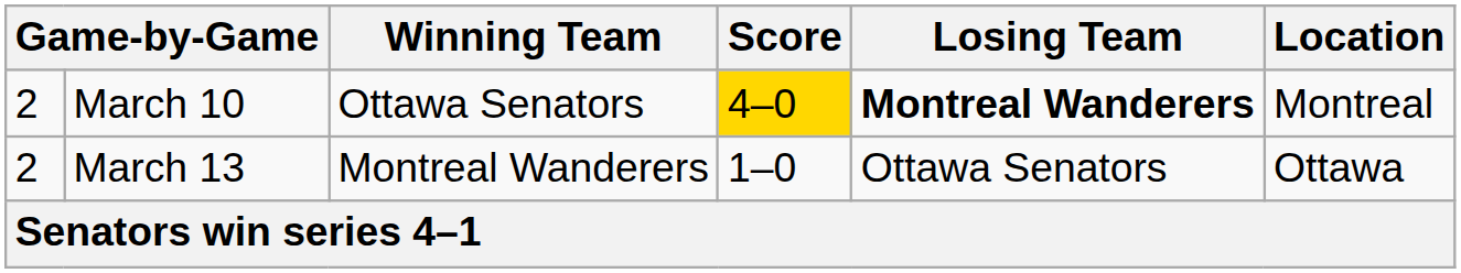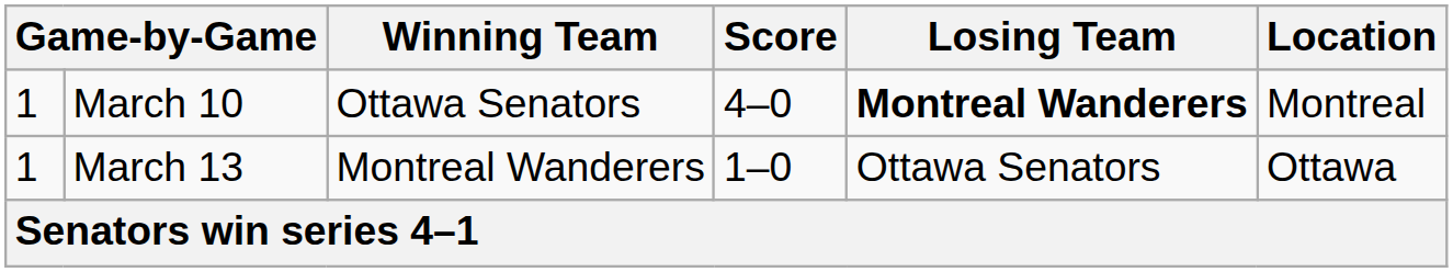 <table class="wikitable">
 <tr>
 <th colspan=2>Game-by-Game</th>
 <th>Winning Team</th>
 <th>Score</th>
 <th>Losing Team</th>
 <th>Location</th>
 </tr>
 <tr>
-<td>2</td>
+<td>1</td>
 <td>March 10</td>
 <td>Ottawa Senators</td>
-<td style="background: gold;">4–0</td>
+<td>4–0</td>
 <td><strong>Montreal Wanderers</strong></td>
 <td>Montreal</td>
 </tr>
 <tr>
-<td>2</td>
+<td>1</td>
 <td>March 13</td>
 <td>Montreal Wanderers</td>
 <td>1–0</td>
 <td>Ottawa Senators</td>
 <td>Ottawa</td>
 </tr>
 <tr>
 <th colspan="7" style="text-align:left;"><strong>Senators win series 4–1</strong></th>
 </tr>
 </table>
